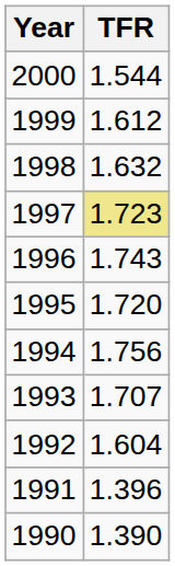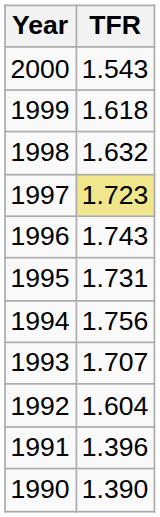 <table class="sortable wikitable" style="float:right;">
 <tr>
 <th>Year</th>
 <th>TFR</th>
 </tr>
 <tr>
 <td>2000</td>
-<td>1.544</td>
+<td>1.543</td>
 </tr>
 <tr>
 <td>1999</td>
-<td>1.612</td>
+<td>1.618</td>
 </tr>
 <tr>
 <td>1998</td>
 <td>1.632</td>
 </tr>
 <tr>
 <td>1997</td>
 <td style="background: khaki;">1.723</td>
 </tr>
 <tr>
 <td>1996</td>
 <td>1.743</td>
 </tr>
 <tr>
 <td>1995</td>
-<td>1.720</td>
+<td>1.731</td>
 </tr>
 <tr>
 <td>1994</td>
 <td>1.756</td>
 </tr>
 <tr>
 <td>1993</td>
 <td>1.707</td>
 </tr>
 <tr>
 <td>1992</td>
 <td>1.604</td>
 </tr>
 <tr>
 <td>1991</td>
 <td>1.396</td>
 </tr>
 <tr>
 <td>1990</td>
 <td>1.390</td>
 </tr>
 </table>
